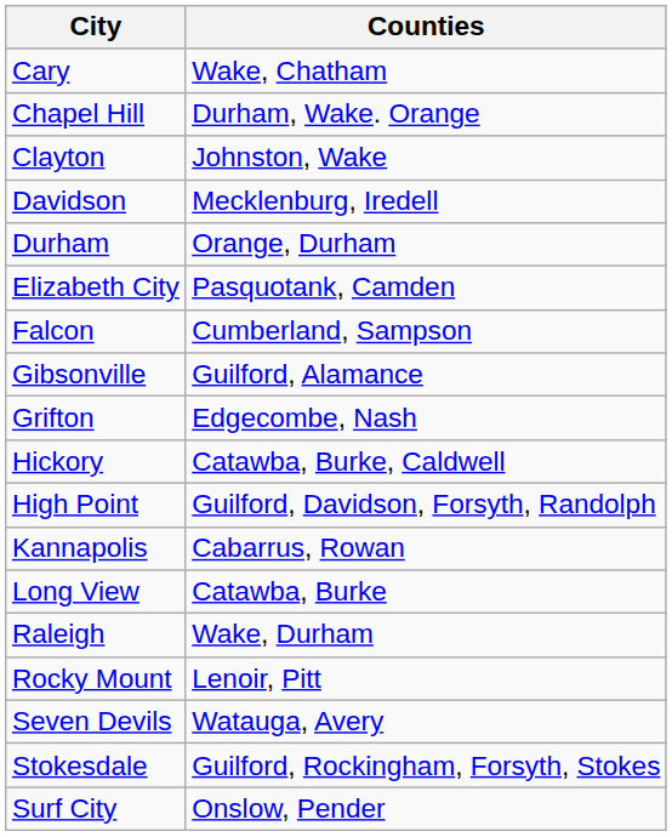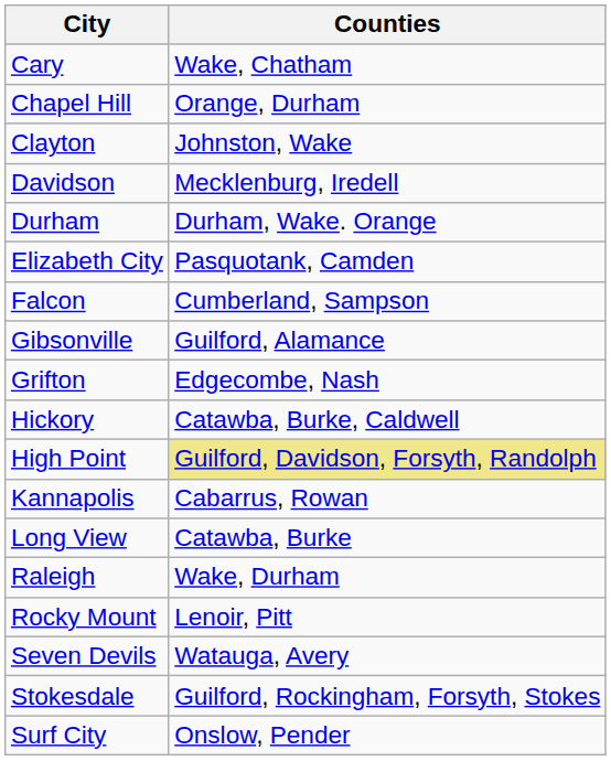 <table class="wikitable sortable">
 <tr>
 <th>City</th>
 <th>Counties</th>
 </tr>
 <tr --->
 <td><a href='#'>Cary</a></td>
 <td><a href='#'>Wake</a>, <a href='#'>Chatham</a></td>
 </tr>
 <tr --->
 <td><a href='#'>Chapel Hill</a></td>
-<td><a href='#'>Durham</a>, <a href='#'>Wake</a>. <a href='#'>Orange</a></td>
+<td><a href='#'>Orange</a>, <a href='#'>Durham</a></td>
 </tr>
 <tr --->
 <td><a href='#'>Clayton</a></td>
 <td><a href='#'>Johnston</a>, <a href='#'>Wake</a></td>
 </tr>
 <tr --->
 <td><a href='#'>Davidson</a></td>
 <td><a href='#'>Mecklenburg</a>, <a href='#'>Iredell</a></td>
 </tr>
 <tr --->
 <td><a href='#'>Durham</a></td>
-<td><a href='#'>Orange</a>, <a href='#'>Durham</a></td>
+<td><a href='#'>Durham</a>, <a href='#'>Wake</a>. <a href='#'>Orange</a></td>
 </tr>
 <tr --->
 <td><a href='#'>Elizabeth City</a></td>
 <td><a href='#'>Pasquotank</a>, <a href='#'>Camden</a></td>
 </tr>
 <tr --->
 <td><a href='#'>Falcon</a></td>
 <td><a href='#'>Cumberland</a>, <a href='#'>Sampson</a></td>
 </tr>
 <tr --->
 <td><a href='#'>Gibsonville</a></td>
 <td><a href='#'>Guilford</a>, <a href='#'>Alamance</a></td>
 </tr>
 <tr --->
 <td><a href='#'>Grifton</a></td>
 <td><a href='#'>Edgecombe</a>, <a href='#'>Nash</a></td>
 </tr>
 <tr --->
 <td><a href='#'>Hickory</a></td>
 <td><a href='#'>Catawba</a>, <a href='#'>Burke</a>, <a href='#'>Caldwell</a></td>
 </tr>
 <tr --->
 <td><a href='#'>High Point</a></td>
-<td><a href='#'>Guilford</a>, <a href='#'>Davidson</a>, <a href='#'>Forsyth</a>, <a href='#'>Randolph</a></td>
+<td style="background: khaki;"><a href='#'>Guilford</a>, <a href='#'>Davidson</a>, <a href='#'>Forsyth</a>, <a href='#'>Randolph</a></td>
 </tr>
 <tr --->
 <td><a href='#'>Kannapolis</a></td>
 <td><a href='#'>Cabarrus</a>, <a href='#'>Rowan</a></td>
 </tr>
 <tr --->
 <td><a href='#'>Long View</a></td>
 <td><a href='#'>Catawba</a>, <a href='#'>Burke</a></td>
 </tr>
 <tr --->
 <td><a href='#'>Raleigh</a></td>
 <td><a href='#'>Wake</a>, <a href='#'>Durham</a></td>
 </tr>
 <tr --->
 <td><a href='#'>Rocky Mount</a></td>
 <td><a href='#'>Lenoir</a>, <a href='#'>Pitt</a></td>
 </tr>
 <tr --->
 <td><a href='#'>Seven Devils</a></td>
 <td><a href='#'>Watauga</a>, <a href='#'>Avery</a></td>
 </tr>
 <tr --->
 <td><a href='#'>Stokesdale</a></td>
 <td><a href='#'>Guilford</a>, <a href='#'>Rockingham</a>, <a href='#'>Forsyth</a>, <a href='#'>Stokes</a></td>
 </tr>
 <tr>
 <td><a href='#'>Surf City</a></td>
 <td><a href='#'>Onslow</a>, <a href='#'>Pender</a></td>
 </tr>
 </table>
